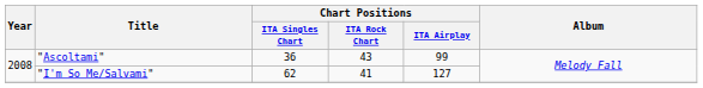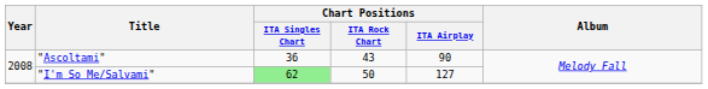 <table class="wikitable" style="font-size: 95%;">
 <tr>
 <th rowspan="2">Year</th>
 <th width="257" rowspan="2">Title</th>
 <th colspan="3">Chart Positions</th>
 <th width="257" rowspan="2">Album</th>
 </tr>
 <tr>
 <th width="86"><small><a href='#'>ITA Singles Chart</a></small></th>
 <th width="86"><small><a href='#'>ITA Rock Chart</a></small></th>
 <th width="86"><small><a href='#'>ITA Airplay</a></small></th>
 </tr>
 <tr>
 <td rowspan="2">2008</td>
 <td>"<a href='#'>Ascoltami</a>"</td>
 <td align="center">36</td>
 <td align="center">43</td>
-<td align="center">99</td>
+<td align="center">90</td>
 <td align="center" rowspan="2"><em><a href='#'>Melody Fall</a></em></td>
 </tr>
 <tr>
 <td>"<a href='#'>I'm So Me/Salvami</a>"</td>
-<td align="center">62</td>
-<td align="center">41</td>
+<td align="center" style="background: lightgreen;">62</td>
+<td align="center">50</td>
 <td align="center">127</td>
 </tr>
 <tr>
 </tr>
 </table>
